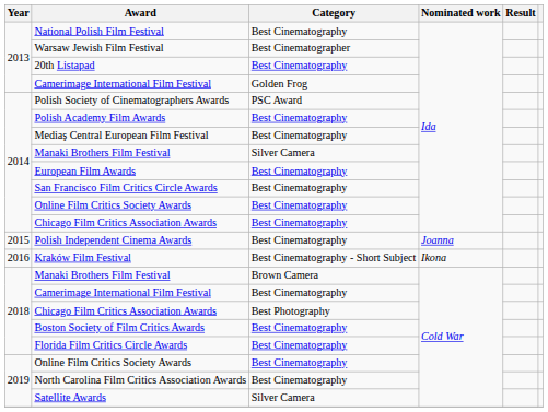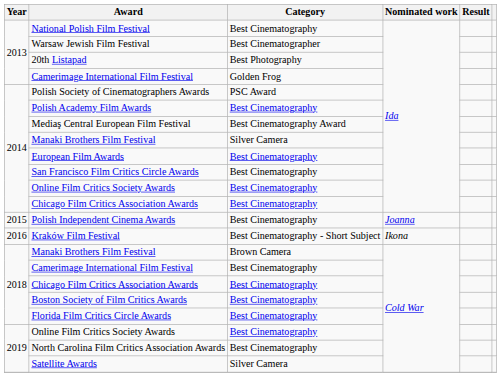 <table class="wikitable">
 <tr>
 <th>Year</th>
 <th>Award</th>
 <th>Category</th>
 <th>Nominated work</th>
 <th>Result</th>
 <th></th>
 </tr>
 <tr>
 <td rowspan=4>2013</td>
 <td><a href='#'>National Polish Film Festival</a></td>
 <td>Best Cinematography</td>
 <td rowspan="12"><em><a href='#'>Ida</a></em></td>
 <td></td>
 <td style="text-align:center;"></td>
 </tr>
 <tr>
 <td>Warsaw Jewish Film Festival</td>
 <td>Best Cinematographer</td>
 <td></td>
 <td style="text-align:center;"></td>
 </tr>
 <tr>
 <td>20th <a href='#'>Listapad</a></td>
-<td><a href='#'>Best Cinematography</a></td>
+<td>Best Photography</td>
 <td></td>
 <td style="text-align:center;"></td>
 </tr>
 <tr>
 <td><a href='#'>Camerimage International Film Festival</a></td>
 <td>Golden Frog</td>
 <td></td>
 <td style="text-align:center;"></td>
 </tr>
 <tr>
 <td rowspan=8>2014</td>
 <td>Polish Society of Cinematographers Awards</td>
 <td>PSC Award</td>
 <td></td>
 <td style="text-align:center;"></td>
 </tr>
 <tr>
 <td><a href='#'>Polish Academy Film Awards</a></td>
 <td><a href='#'>Best Cinematography</a></td>
 <td></td>
 <td style="text-align:center;"></td>
 </tr>
 <tr>
 <td>Mediaş Central European Film Festival</td>
-<td>Best Cinematography</td>
+<td>Best Cinematography Award</td>
 <td></td>
 <td style="text-align:center;"></td>
 </tr>
 <tr>
 <td><a href='#'>Manaki Brothers Film Festival</a></td>
 <td>Silver Camera</td>
 <td></td>
 <td style="text-align:center;"></td>
 </tr>
 <tr>
 <td><a href='#'>European Film Awards</a></td>
 <td><a href='#'>Best Cinematography</a></td>
 <td></td>
 <td style="text-align:center;"></td>
 </tr>
 <tr>
 <td><a href='#'>San Francisco Film Critics Circle Awards</a></td>
 <td>Best Cinematography</td>
 <td></td>
 <td style="text-align:center;"></td>
 </tr>
 <tr>
 <td><a href='#'>Online Film Critics Society Awards</a></td>
 <td><a href='#'>Best Cinematography</a></td>
 <td></td>
 <td style="text-align:center;"></td>
 </tr>
 <tr>
 <td><a href='#'>Chicago Film Critics Association Awards</a></td>
 <td><a href='#'>Best Cinematography</a></td>
 <td></td>
 <td style="text-align:center;"></td>
 </tr>
 <tr>
 <td>2015</td>
 <td><a href='#'>Polish Independent Cinema Awards</a></td>
 <td>Best Cinematography</td>
 <td><em><a href='#'>Joanna</a></em></td>
 <td></td>
 <td style="text-align:center;"></td>
 </tr>
 <tr>
 <td>2016</td>
 <td><a href='#'>Kraków Film Festival</a></td>
 <td>Best Cinematography - Short Subject</td>
 <td><em>Ikona</em></td>
 <td></td>
 <td style="text-align:center;"></td>
 </tr>
 <tr>
 <td rowspan=5>2018</td>
 <td><a href='#'>Manaki Brothers Film Festival</a></td>
 <td>Brown Camera</td>
 <td rowspan="8"><em><a href='#'>Cold War</a></em></td>
 <td></td>
 <td style="text-align:center;"></td>
 </tr>
 <tr>
 <td><a href='#'>Camerimage International Film Festival</a></td>
 <td>Best Cinematography</td>
 <td></td>
 <td style="text-align:center;"></td>
 </tr>
 <tr>
 <td><a href='#'>Chicago Film Critics Association Awards</a></td>
-<td>Best Photography</td>
+<td><a href='#'>Best Cinematography</a></td>
 <td></td>
 <td style="text-align:center;"></td>
 </tr>
 <tr>
 <td><a href='#'>Boston Society of Film Critics Awards</a></td>
 <td><a href='#'>Best Cinematography</a></td>
 <td></td>
 <td style="text-align:center;"></td>
 </tr>
 <tr>
 <td><a href='#'>Florida Film Critics Circle Awards</a></td>
 <td><a href='#'>Best Cinematography</a></td>
 <td></td>
 <td style="text-align:center;"></td>
 </tr>
 <tr>
 <td rowspan=3>2019</td>
 <td>Online Film Critics Society Awards</td>
 <td><a href='#'>Best Cinematography</a></td>
 <td></td>
 <td style="text-align:center;"></td>
 </tr>
 <tr>
 <td>North Carolina Film Critics Association Awards</td>
 <td>Best Cinematography</td>
 <td></td>
 <td style="text-align:center;"></td>
 </tr>
 <tr>
 <td><a href='#'>Satellite Awards</a></td>
 <td>Silver Camera</td>
 <td></td>
 <td style="text-align:center;"></td>
 </tr>
 <tr>
 </tr>
 </table>
